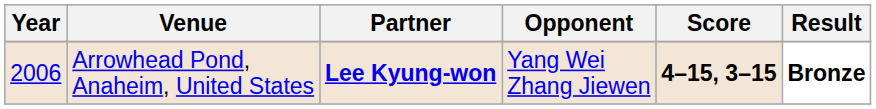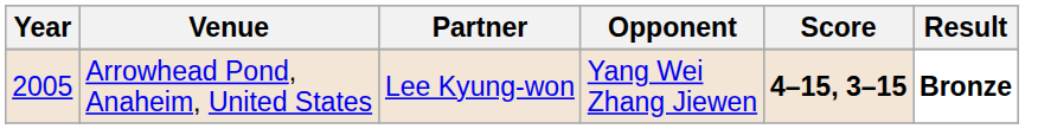 <table class="sortable wikitable" style="font-size: 90%;">
 <tr>
 <th>Year</th>
 <th>Venue</th>
 <th>Partner</th>
 <th>Opponent</th>
 <th>Score</th>
 <th>Result</th>
 </tr>
 <tr>
 </tr>
 <tr style="background:#F3E6D7">
-<td align="center"><a href='#'>2006</a></td>
+<td align="center"><a href='#'>2005</a></td>
 <td align="left"><a href='#'>Arrowhead Pond</a>,<br><a href='#'>Anaheim</a>, <a href='#'>United States</a></td>
-<td align="left"><strong> <a href='#'>Lee Kyung-won</a></strong></td>
+<td align="left"> <a href='#'>Lee Kyung-won</a></td>
 <td align="left"> <a href='#'>Yang Wei</a><br> <a href='#'>Zhang Jiewen</a></td>
 <td align="left"><strong>4–15, 3–15</strong></td>
 <td style="text-align:left; background:white"> <strong>Bronze</strong></td>
 </tr>
 </table>
